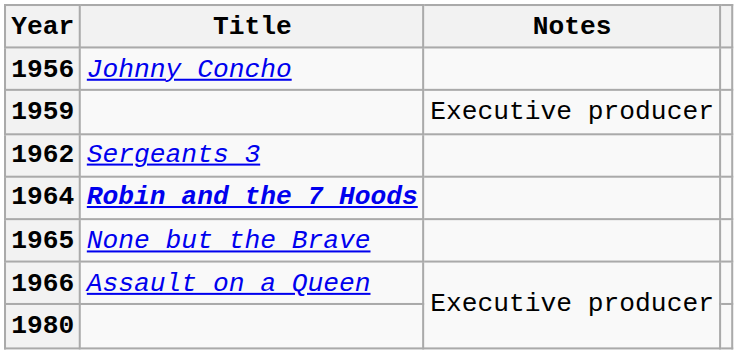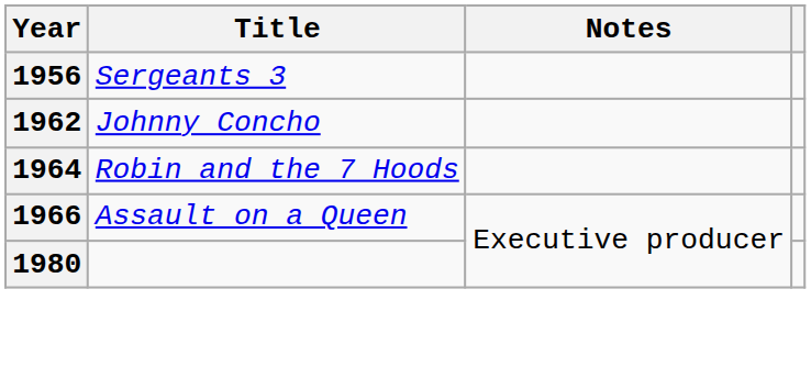 <table class="wikitable plainrowheaders sortable" style="margin-right: 0;">
 <tr>
 <th scope="col">Year</th>
 <th scope="col">Title</th>
 <th scope="col" class="unsortable">Notes</th>
 <th scope="col" class="unsortable"></th>
 </tr>
 <tr>
 <th scope="row">1956</th>
+<td><em><a href='#'>Sergeants 3</a></em></td>
+<td></td>
+<td style="text-align: center;"></td>
+</tr>
+<tr>
+<th scope="row">1962</th>
 <td><em><a href='#'>Johnny Concho</a></em></td>
 <td></td>
 <td style="text-align: center;"></td>
 </tr>
 <tr>
-<th scope="row">1959</th>
-<td></td>
-<td>Executive producer</td>
-<td style="text-align: center;"></td>
-</tr>
-<tr>
-<th scope="row">1962</th>
-<td><em><a href='#'>Sergeants 3</a></em></td>
-<td></td>
-<td style="text-align: center;"></td>
-</tr>
-<tr>
 <th scope="row">1964</th>
-<td><strong><em><a href='#'>Robin and the 7 Hoods</a></em></strong></td>
-<td></td>
-<td style="text-align: center;"></td>
-</tr>
-<tr>
-<th scope="row">1965</th>
-<td><em><a href='#'>None but the Brave</a></em></td>
+<td><em><a href='#'>Robin and the 7 Hoods</a></em></td>
 <td></td>
 <td style="text-align: center;"></td>
 </tr>
 <tr>
 <th scope="row">1966</th>
 <td><em><a href='#'>Assault on a Queen</a></em></td>
 <td rowspan="2">Executive producer</td>
 <td style="text-align: center;"></td>
 </tr>
 <tr>
 <th scope="row">1980</th>
 <td></td>
 <td style="text-align: center;"></td>
 </tr>
 </table>
